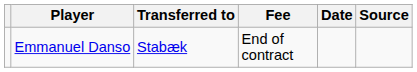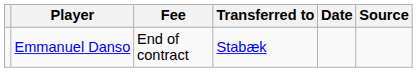 <table class="wikitable plainrowheaders sortable">
 <tr>
 <th></th>
 <th scope="col">Player</th>
+<th style="width: 80px;">Fee</th>
 <th>Transferred to</th>
-<th style="width: 80px;">Fee</th>
 <th scope="col">Date</th>
 <th scope="col">Source</th>
 </tr>
 <tr>
 <td align="center"></td>
 <td> <a href='#'>Emmanuel Danso</a></td>
+<td>End of contract</td>
 <td> <a href='#'>Stabæk</a></td>
-<td>End of contract</td>
 <td></td>
 <td></td>
 </tr>
 </table>
